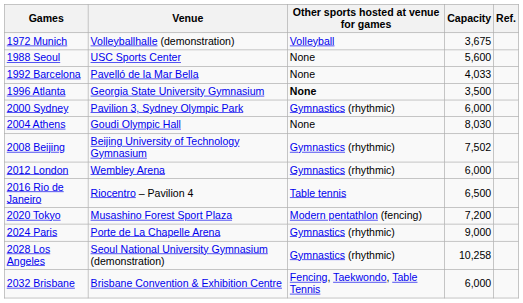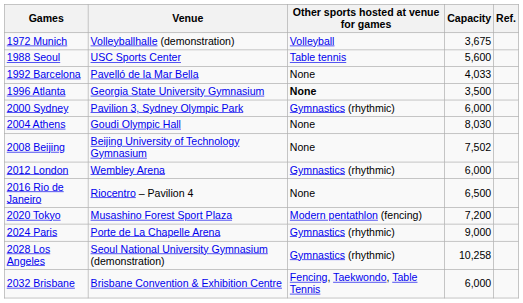 <table class="wikitable sortable" width=780px>
 <tr>
 <th>Games</th>
 <th>Venue</th>
 <th>Other sports hosted at venue for games</th>
 <th>Capacity</th>
 <th>Ref.</th>
 </tr>
 <tr>
 <td><a href='#'>1972 Munich</a></td>
 <td><a href='#'>Volleyballhalle</a> (demonstration)</td>
 <td><a href='#'>Volleyball</a></td>
 <td align="right">3,675</td>
 <td align=center></td>
 </tr>
 <tr>
 <td><a href='#'>1988 Seoul</a></td>
 <td><a href='#'>USC Sports Center</a></td>
-<td>None</td>
+<td><a href='#'>Table tennis</a></td>
 <td align="right">5,600</td>
 <td align=center></td>
 </tr>
 <tr>
 <td><a href='#'>1992 Barcelona</a></td>
 <td><a href='#'>Pavelló de la Mar Bella</a></td>
 <td>None</td>
 <td align="right">4,033</td>
 <td align=center></td>
 </tr>
 <tr>
 <td><a href='#'>1996 Atlanta</a></td>
 <td><a href='#'>Georgia State University Gymnasium</a></td>
 <td><strong>None</strong></td>
 <td align="right">3,500</td>
 <td align=center></td>
 </tr>
 <tr>
 <td><a href='#'>2000 Sydney</a></td>
 <td><a href='#'>Pavilion 3, Sydney Olympic Park</a></td>
 <td><a href='#'>Gymnastics</a> (rhythmic)</td>
 <td align="right">6,000</td>
 <td align=center></td>
 </tr>
 <tr>
 <td><a href='#'>2004 Athens</a></td>
 <td><a href='#'>Goudi Olympic Hall</a></td>
 <td>None</td>
 <td align="right">8,030</td>
 <td align=center></td>
 </tr>
 <tr>
 <td><a href='#'>2008 Beijing</a></td>
 <td><a href='#'>Beijing University of Technology Gymnasium</a></td>
-<td><a href='#'>Gymnastics</a> (rhythmic)</td>
+<td>None</td>
 <td align="right">7,502</td>
 <td align=center></td>
 </tr>
 <tr>
 <td><a href='#'>2012 London</a></td>
 <td><a href='#'>Wembley Arena</a></td>
 <td><a href='#'>Gymnastics</a> (rhythmic)</td>
 <td align="right">6,000</td>
 <td align=center></td>
 </tr>
 <tr>
 <td><a href='#'>2016 Rio de Janeiro</a></td>
 <td><a href='#'>Riocentro</a> – Pavilion 4</td>
-<td><a href='#'>Table tennis</a></td>
+<td>None</td>
 <td align="right">6,500</td>
 <td align="center"></td>
 </tr>
 <tr>
 <td><a href='#'>2020 Tokyo</a></td>
 <td><a href='#'>Musashino Forest Sport Plaza</a></td>
 <td><a href='#'>Modern pentathlon</a> (fencing)</td>
 <td align="right">7,200</td>
 <td align=center></td>
 </tr>
 <tr>
 <td><a href='#'>2024 Paris</a></td>
 <td><a href='#'>Porte de La Chapelle Arena</a></td>
 <td><a href='#'>Gymnastics</a> (rhythmic)</td>
 <td align="right">9,000</td>
 <td align=center></td>
 </tr>
 <tr>
 <td><a href='#'>2028 Los Angeles</a></td>
 <td><a href='#'>Seoul National University Gymnasium</a> (demonstration)</td>
 <td><a href='#'>Gymnastics</a> (rhythmic)</td>
 <td align="right">10,258</td>
 <td align=center></td>
 </tr>
 <tr>
 <td><a href='#'>2032 Brisbane</a></td>
 <td><a href='#'>Brisbane Convention & Exhibition Centre</a></td>
 <td><a href='#'>Fencing</a>, <a href='#'>Taekwondo</a>, <a href='#'>Table Tennis</a></td>
 <td align="right">6,000</td>
 <td align=center></td>
 </tr>
 </table>
